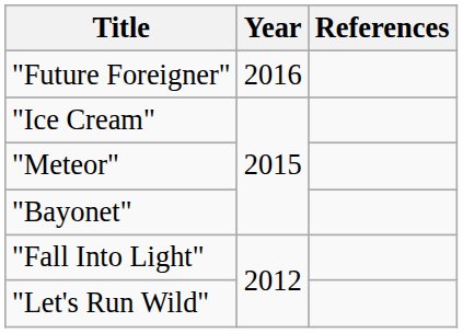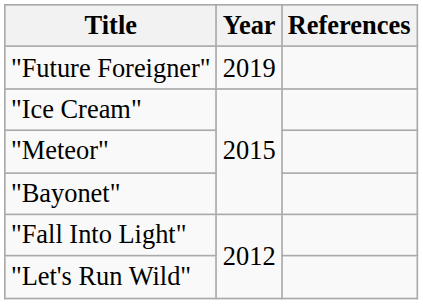 <table class="wikitable">
 <tr>
 <th>Title</th>
 <th>Year</th>
 <th>References</th>
 </tr>
 <tr>
 <td>"Future Foreigner"</td>
-<td>2016</td>
+<td>2019</td>
 <td></td>
 </tr>
 <tr>
 <td>"Ice Cream"</td>
 <td rowspan="3">2015</td>
 <td></td>
 </tr>
 <tr>
 <td>"Meteor"</td>
 <td></td>
 </tr>
 <tr>
 <td>"Bayonet"</td>
 <td></td>
 </tr>
 <tr>
 <td>"Fall Into Light"</td>
 <td rowspan="2">2012</td>
 <td></td>
 </tr>
 <tr>
 <td>"Let's Run Wild"</td>
 <td></td>
 </tr>
 </table>
